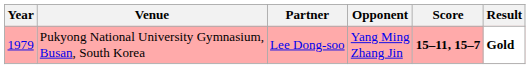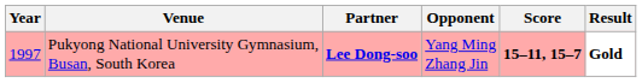 <table class="sortable wikitable" style="font-size: 90%;">
 <tr>
 <th>Year</th>
 <th>Venue</th>
 <th>Partner</th>
 <th>Opponent</th>
 <th>Score</th>
 <th>Result</th>
 </tr>
 <tr style="background:#FFAAAA">
-<td align="center"><a href='#'>1979</a></td>
+<td align="center"><a href='#'>1997</a></td>
 <td align="left">Pukyong National University Gymnasium,<br><a href='#'>Busan</a>, South Korea</td>
-<td align="left"> <a href='#'>Lee Dong-soo</a></td>
+<td align="left"><strong> <a href='#'>Lee Dong-soo</a></strong></td>
 <td align="left"> <a href='#'>Yang Ming</a><br> <a href='#'>Zhang Jin</a></td>
 <td align="left"><strong>15–11, 15–7</strong></td>
 <td style="text-align:left; background:white"> <strong>Gold</strong></td>
 </tr>
 </table>
